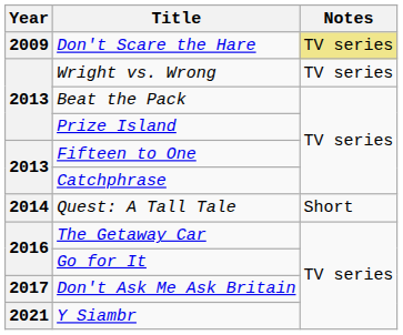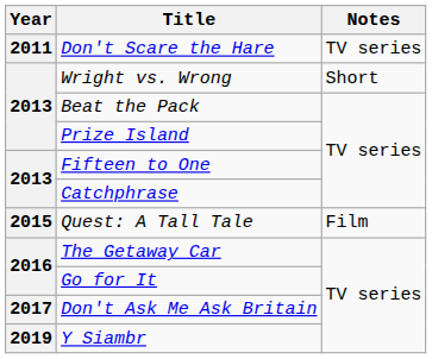 <table class="wikitable">
 <tr>
 <th>Year</th>
 <th>Title</th>
 <th>Notes</th>
 </tr>
 <tr>
-<th scope=row>2009</th>
+<th scope=row>2011</th>
 <td><em><a href='#'>Don't Scare the Hare</a></em></td>
-<td style="background: khaki;">TV series</td>
+<td>TV series</td>
 </tr>
 <tr>
 <th scope=row rowspan="3">2013</th>
 <td><em>Wright vs. Wrong</em></td>
-<td>TV series</td>
+<td>Short</td>
 </tr>
 <tr>
 <td><em>Beat the Pack</em></td>
 <td rowspan="4">TV series</td>
 </tr>
 <tr>
 <td><em><a href='#'>Prize Island</a></em></td>
 </tr>
 <tr>
 <th scope=row rowspan="2">2013</th>
 <td><em><a href='#'>Fifteen to One</a></em></td>
 </tr>
 <tr>
 <td><em><a href='#'>Catchphrase</a></em></td>
 </tr>
 <tr>
-<th scope=row>2014</th>
+<th scope=row>2015</th>
 <td><em>Quest: A Tall Tale</em></td>
-<td>Short</td>
+<td>Film</td>
 </tr>
 <tr>
 <th scope=row rowspan="2">2016</th>
 <td><em><a href='#'>The Getaway Car</a></em></td>
 <td rowspan="4">TV series</td>
 </tr>
 <tr>
 <td><em><a href='#'>Go for It</a></em></td>
 </tr>
 <tr>
 <th scope=row>2017</th>
 <td><em><a href='#'>Don't Ask Me Ask Britain</a></em></td>
 </tr>
 <tr>
-<th scope=row>2021</th>
+<th scope=row>2019</th>
 <td><em><a href='#'>Y Siambr</a></em></td>
 </tr>
 </table>
